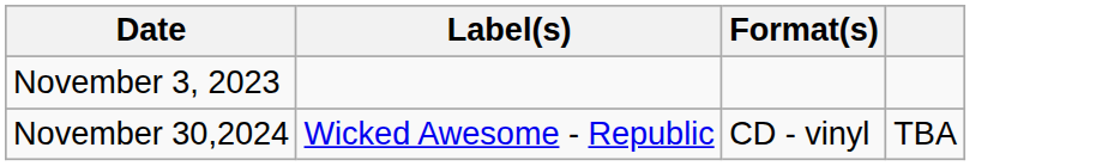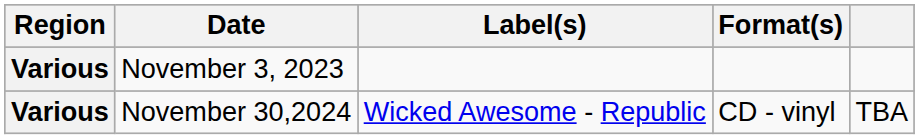 <table class="wikitable plainrowheaders">
 <tr>
+<th scope="col">Region</th>
 <th scope="col">Date</th>
 <th scope="col">Label(s)</th>
 <th scope="col">Format(s)</th>
 <th scope="col"></th>
 </tr>
 <tr>
+<th scope="row">Various</th>
 <td>November 3, 2023</td>
 <td></td>
 <td></td>
 <td></td>
 </tr>
 <tr>
+<th>Various</th>
 <td>November 30,2024</td>
 <td><a href='#'>Wicked Awesome</a> - <a href='#'>Republic</a></td>
 <td>CD - vinyl</td>
 <td>TBA</td>
 </tr>
 </table>
